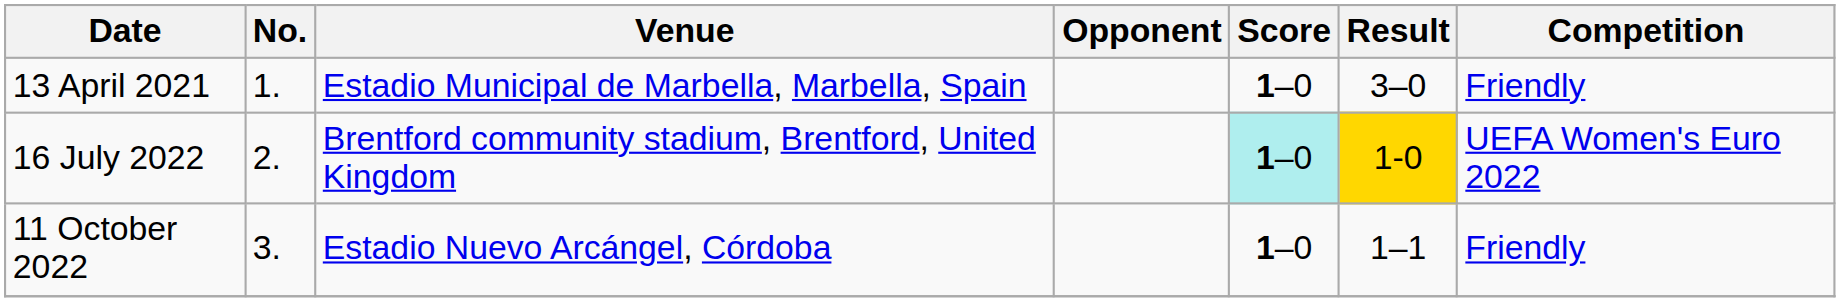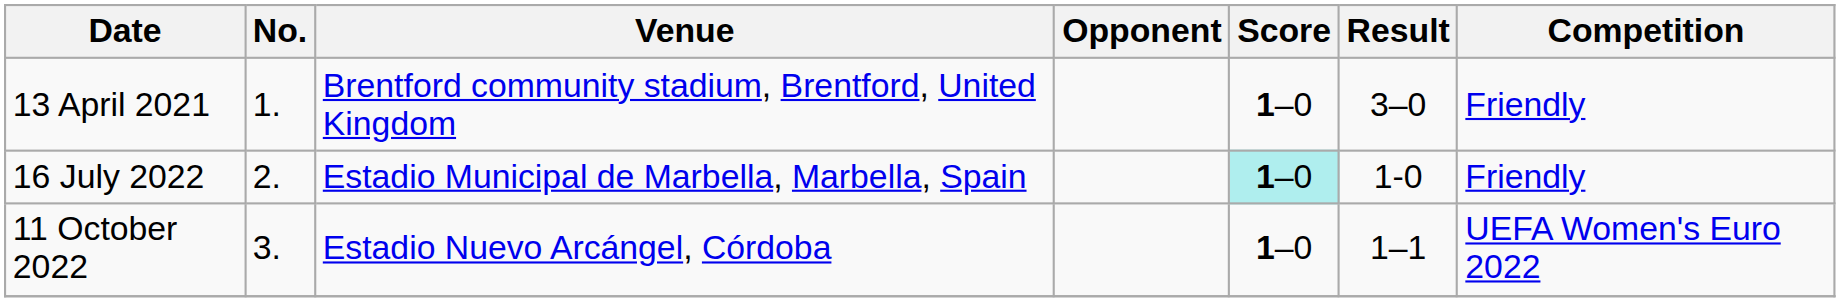 <table class="wikitable">
 <tr>
 <th>Date</th>
 <th>No.</th>
 <th>Venue</th>
 <th>Opponent</th>
 <th>Score</th>
 <th>Result</th>
 <th>Competition</th>
 </tr>
 <tr>
 <td>13 April 2021</td>
 <td>1.</td>
-<td><a href='#'>Estadio Municipal de Marbella</a>, <a href='#'>Marbella</a>, <a href='#'>Spain</a></td>
+<td><a href='#'>Brentford community stadium</a>, <a href='#'>Brentford</a>, <a href='#'>United Kingdom</a></td>
 <td></td>
 <td align=center><strong>1</strong>–0</td>
 <td align=center>3–0</td>
 <td><a href='#'>Friendly</a></td>
 </tr>
 <tr>
 <td>16 July 2022</td>
 <td>2.</td>
-<td><a href='#'>Brentford community stadium</a>, <a href='#'>Brentford</a>, <a href='#'>United Kingdom</a></td>
+<td><a href='#'>Estadio Municipal de Marbella</a>, <a href='#'>Marbella</a>, <a href='#'>Spain</a></td>
 <td></td>
 <td align=center style="background: paleturquoise;"><strong>1</strong>–0</td>
-<td align=center style="background: gold;">1-0</td>
-<td><a href='#'>UEFA Women's Euro 2022</a></td>
+<td align=center>1-0</td>
+<td><a href='#'>Friendly</a></td>
 </tr>
 <tr>
 <td>11 October 2022</td>
 <td>3.</td>
 <td><a href='#'>Estadio Nuevo Arcángel</a>, <a href='#'>Córdoba</a></td>
 <td></td>
 <td align=center><strong>1</strong>–0</td>
 <td align=center>1–1</td>
-<td><a href='#'>Friendly</a></td>
+<td><a href='#'>UEFA Women's Euro 2022</a></td>
 </tr>
 <tr>
 </tr>
 </table>
